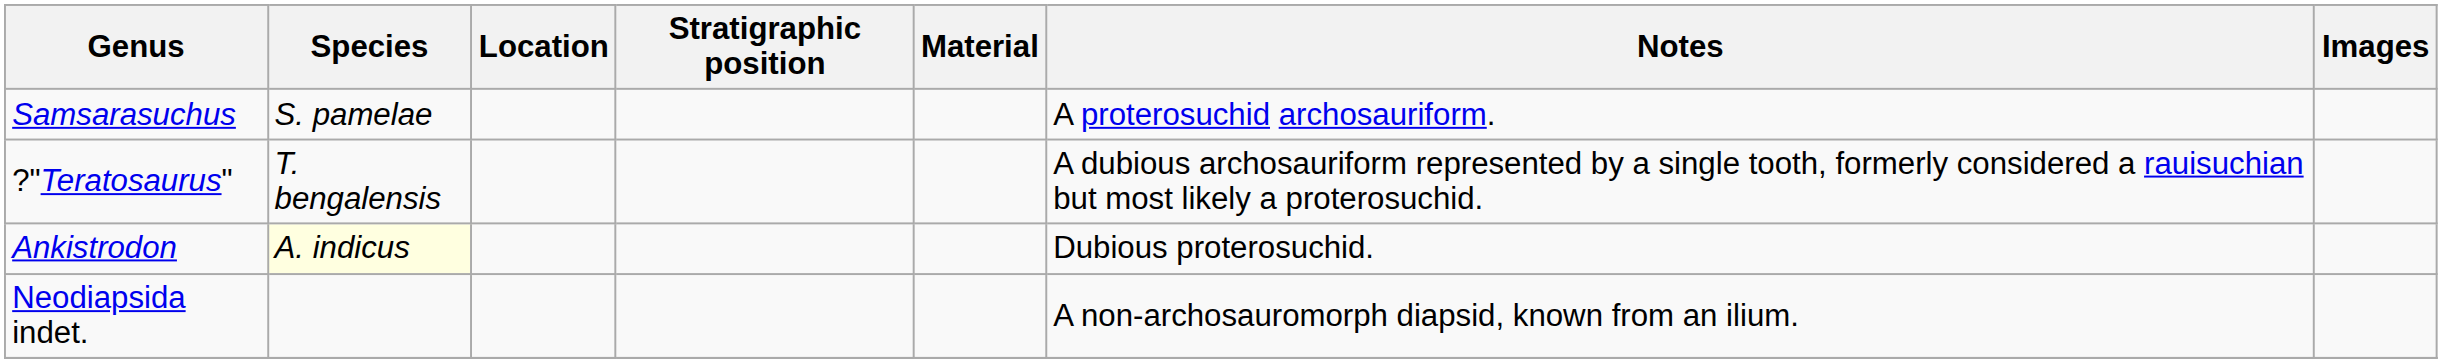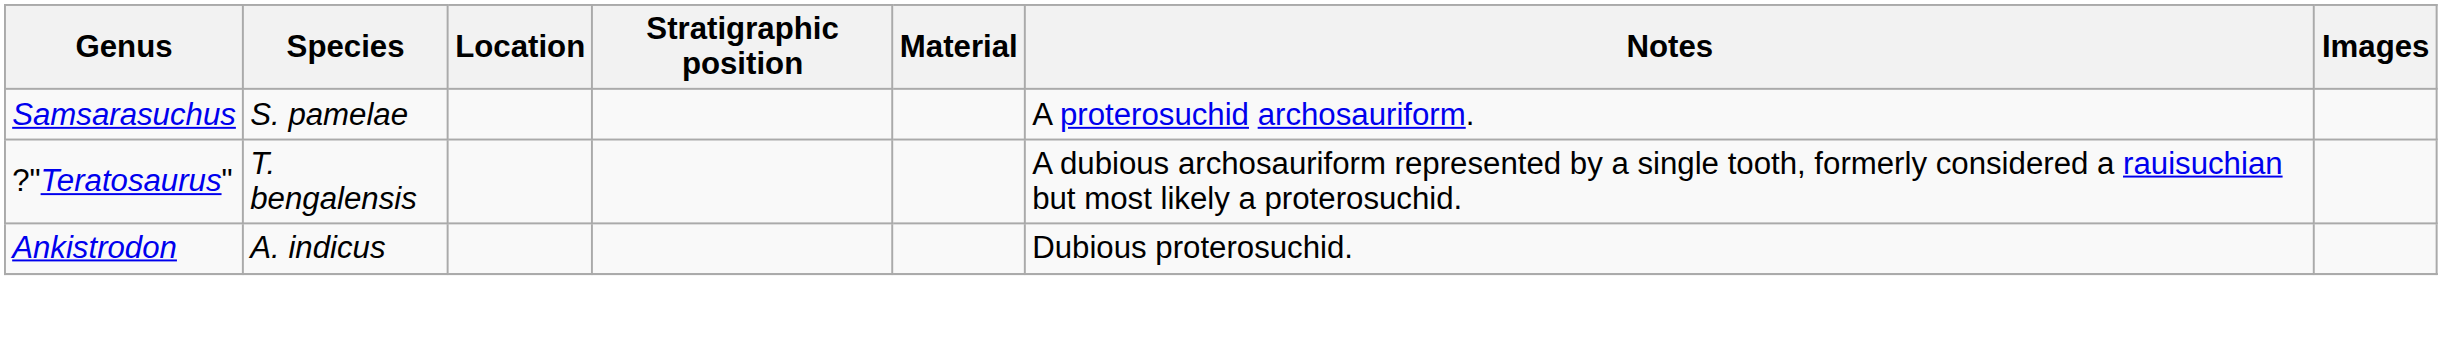 <table class="wikitable" align="center">
 <tr>
 <th>Genus</th>
 <th>Species</th>
 <th>Location</th>
 <th>Stratigraphic position</th>
 <th>Material</th>
 <th>Notes</th>
 <th>Images</th>
 </tr>
 <tr>
 <td><em><a href='#'>Samsarasuchus</a></em></td>
 <td><em>S. pamelae</em></td>
 <td></td>
 <td></td>
 <td></td>
 <td>A <a href='#'>proterosuchid</a> <a href='#'>archosauriform</a>.</td>
 <td></td>
 </tr>
 <tr>
 <td>?"<em><a href='#'>Teratosaurus</a></em>"</td>
 <td><em>T. bengalensis</em></td>
 <td></td>
 <td></td>
 <td></td>
 <td>A dubious archosauriform represented by a single tooth, formerly considered a <a href='#'>rauisuchian</a> but most likely a proterosuchid.</td>
 <td></td>
 </tr>
 <tr>
 <td><em><a href='#'>Ankistrodon</a></em></td>
-<td style="background: lightyellow;"><em>A. indicus</em></td>
+<td><em>A. indicus</em></td>
 <td></td>
 <td></td>
 <td></td>
 <td>Dubious proterosuchid.</td>
 <td></td>
 </tr>
 <tr>
-<td><a href='#'>Neodiapsida</a> indet.</td>
-<td></td>
-<td></td>
-<td></td>
-<td></td>
-<td>A non-archosauromorph diapsid, known from an ilium.</td>
-<td></td>
-</tr>
-<tr>
 </tr>
 </table>
